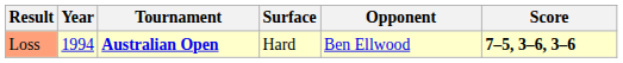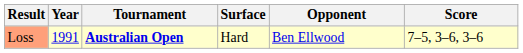 <table class="sortable wikitable">
 <tr>
 <th style="width:40px;">Result</th>
 <th style="width:30px;">Year</th>
 <th style="width:150px;">Tournament</th>
 <th style="width:50px;">Surface</th>
 <th style="width:150px;">Opponent</th>
 <th style="width:125px;" class="unsortable">Score</th>
 </tr>
 <tr style="background:#ffffcc;">
 <td style="background:#ffa07a;">Loss</td>
-<td><a href='#'>1994</a></td>
+<td><a href='#'>1991</a></td>
 <td><strong><a href='#'>Australian Open</a></strong></td>
 <td>Hard</td>
 <td> <a href='#'>Ben Ellwood</a></td>
-<td><strong>7–5, 3–6, 3–6</strong></td>
+<td>7–5, 3–6, 3–6</td>
 </tr>
 </table>
